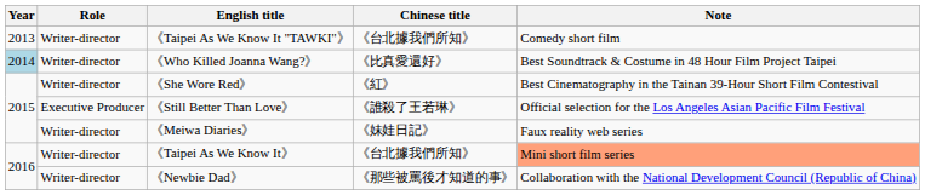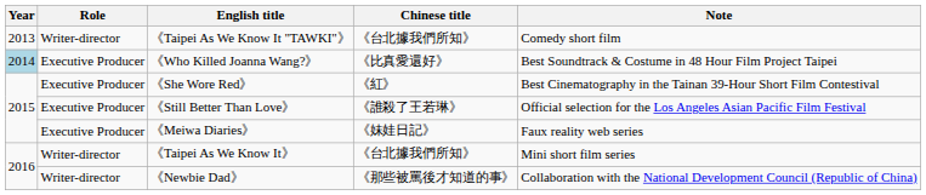 <table class="wikitable">
 <tr>
 <th>Year</th>
 <th>Role</th>
 <th>English title</th>
 <th>Chinese title</th>
 <th>Note</th>
 </tr>
 <tr>
 <td>2013</td>
 <td>Writer-director</td>
 <td>《Taipei As We Know It "TAWKI"》</td>
 <td>《台北據我們所知》</td>
 <td>Comedy short film</td>
 </tr>
 <tr>
 <td style="background: lightblue;">2014</td>
-<td>Writer-director</td>
+<td>Executive Producer</td>
 <td>《Who Killed Joanna Wang?》</td>
 <td>《比真愛還好》</td>
 <td>Best Soundtrack & Costume in 48 Hour Film Project Taipei</td>
 </tr>
 <tr>
 <td rowspan="3">2015</td>
-<td>Writer-director</td>
+<td>Executive Producer</td>
 <td>《She Wore Red》</td>
 <td>《紅》</td>
 <td>Best Cinematography in the Tainan 39-Hour Short Film Contestival</td>
 </tr>
 <tr>
 <td>Executive Producer</td>
 <td>《Still Better Than Love》</td>
 <td>《誰殺了王若琳》</td>
 <td>Official selection for the <a href='#'>Los Angeles Asian Pacific Film Festival</a></td>
 </tr>
 <tr>
-<td>Writer-director</td>
+<td>Executive Producer</td>
 <td>《Meiwa Diaries》</td>
 <td>《妹娃日記》</td>
 <td>Faux reality web series</td>
 </tr>
 <tr>
 <td rowspan="2">2016</td>
 <td>Writer-director</td>
 <td>《Taipei As We Know It》</td>
 <td>《台北據我們所知》</td>
-<td style="background: lightsalmon;">Mini short film series</td>
+<td>Mini short film series</td>
 </tr>
 <tr>
 <td>Writer-director</td>
 <td>《Newbie Dad》</td>
 <td>《那些被罵後才知道的事》</td>
 <td>Collaboration with the <a href='#'>National Development Council (Republic of China)</a></td>
 </tr>
 </table>
